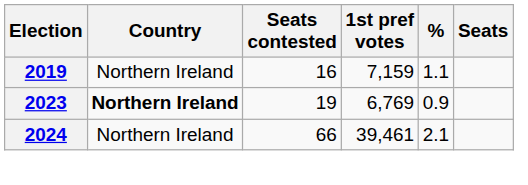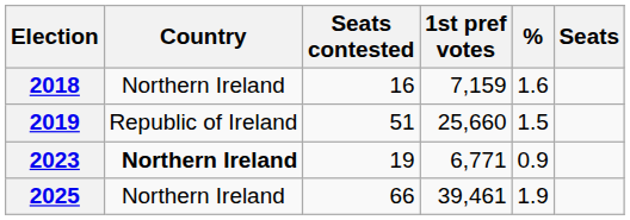 <table class="wikitable" style="font-size:97%; text-align:right;">
 <tr>
 <th>Election</th>
 <th>Country</th>
 <th>Seats<br>contested</th>
 <th>1st pref<br>votes</th>
 <th>%</th>
 <th>Seats</th>
 </tr>
 <tr>
-<th align=center><a href='#'>2019</a></th>
+<th align=center><a href='#'>2018</a></th>
 <td align=center>Northern Ireland</td>
 <td>16</td>
 <td>7,159</td>
-<td>1.1</td>
+<td>1.6</td>
+<td></td>
+</tr>
+<tr>
+<th align=center><a href='#'>2019</a></th>
+<td align=center>Republic of Ireland</td>
+<td>51</td>
+<td>25,660</td>
+<td>1.5</td>
 <td></td>
 </tr>
 <tr>
 <th><a href='#'>2023</a></th>
 <td><strong>Northern Ireland</strong></td>
 <td>19</td>
-<td>6,769</td>
+<td>6,771</td>
 <td>0.9</td>
 <td></td>
 </tr>
 <tr>
-<th align=center><a href='#'>2024</a></th>
+<th align=center><a href='#'>2025</a></th>
 <td align=center>Northern Ireland</td>
 <td>66</td>
 <td>39,461</td>
-<td>2.1</td>
+<td>1.9</td>
 <td></td>
 </tr>
 </table>
